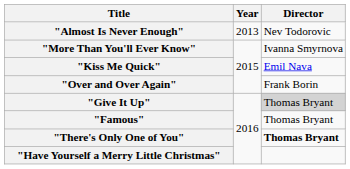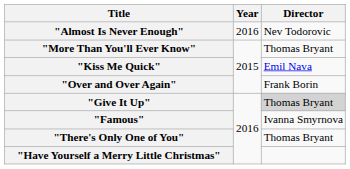 <table class="wikitable plainrowheaders">
 <tr>
 <th scope="col" style="width:20em;">Title</th>
 <th>Year</th>
 <th>Director</th>
 </tr>
 <tr>
 <th scope="row">"Almost Is Never Enough"</th>
-<td>2013</td>
+<td>2016</td>
 <td>Nev Todorovic</td>
 </tr>
 <tr>
 <th scope="row">"More Than You'll Ever Know"</th>
 <td rowspan=3>2015</td>
-<td>Ivanna Smyrnova</td>
+<td>Thomas Bryant</td>
 </tr>
 <tr>
 <th scope="row">"Kiss Me Quick"</th>
 <td><a href='#'>Emil Nava</a></td>
 </tr>
 <tr>
 <th scope="row">"Over and Over Again"</th>
 <td>Frank Borin</td>
 </tr>
 <tr>
 <th scope="row">"Give It Up"</th>
 <td rowspan=4>2016</td>
 <td style="background: lightgrey;">Thomas Bryant</td>
 </tr>
 <tr>
 <th scope="row">"Famous"</th>
-<td>Thomas Bryant</td>
+<td>Ivanna Smyrnova</td>
 </tr>
 <tr>
 <th scope="row">"There's Only One of You"</th>
-<td><strong>Thomas Bryant</strong></td>
+<td>Thomas Bryant</td>
 </tr>
 <tr>
 <th scope="row">"Have Yourself a Merry Little Christmas"</th>
 <td></td>
 </tr>
 </table>
